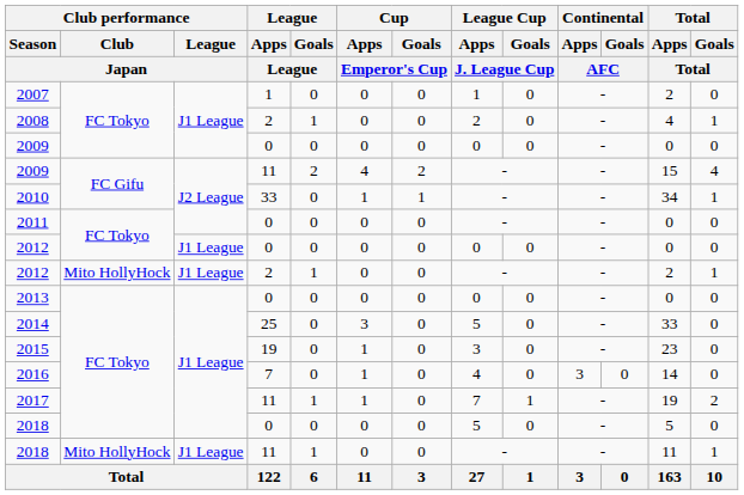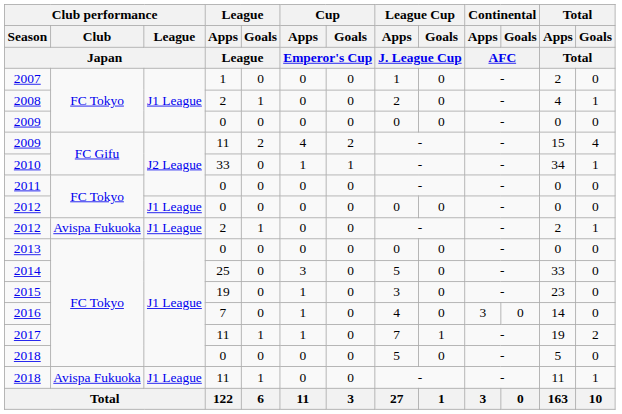 <table class="wikitable" style="text-align:center;">
 <tr>
 <th colspan=3>Club performance</th>
 <th colspan=2>League</th>
 <th colspan=2>Cup</th>
 <th colspan=2>League Cup</th>
 <th colspan=2>Continental</th>
 <th colspan=2>Total</th>
 </tr>
 <tr>
 <th>Season</th>
 <th>Club</th>
 <th>League</th>
 <th>Apps</th>
 <th>Goals</th>
 <th>Apps</th>
 <th>Goals</th>
 <th>Apps</th>
 <th>Goals</th>
 <th>Apps</th>
 <th>Goals</th>
 <th>Apps</th>
 <th>Goals</th>
 </tr>
 <tr>
 <th colspan=3>Japan</th>
 <th colspan=2>League</th>
 <th colspan=2><a href='#'>Emperor's Cup</a></th>
 <th colspan=2><a href='#'>J. League Cup</a></th>
 <th colspan=2><a href='#'>AFC</a></th>
 <th colspan=2>Total</th>
 </tr>
 <tr>
 <td><a href='#'>2007</a></td>
 <td rowspan="3"><a href='#'>FC Tokyo</a></td>
 <td rowspan="3"><a href='#'>J1 League</a></td>
 <td>1</td>
 <td>0</td>
 <td>0</td>
 <td>0</td>
 <td>1</td>
 <td>0</td>
 <td colspan="2">-</td>
 <td>2</td>
 <td>0</td>
 </tr>
 <tr>
 <td><a href='#'>2008</a></td>
 <td>2</td>
 <td>1</td>
 <td>0</td>
 <td>0</td>
 <td>2</td>
 <td>0</td>
 <td colspan="2">-</td>
 <td>4</td>
 <td>1</td>
 </tr>
 <tr>
 <td><a href='#'>2009</a></td>
 <td>0</td>
 <td>0</td>
 <td>0</td>
 <td>0</td>
 <td>0</td>
 <td>0</td>
 <td colspan="2">-</td>
 <td>0</td>
 <td>0</td>
 </tr>
 <tr>
 <td><a href='#'>2009</a></td>
 <td rowspan="2"><a href='#'>FC Gifu</a></td>
 <td rowspan="3"><a href='#'>J2 League</a></td>
 <td>11</td>
 <td>2</td>
 <td>4</td>
 <td>2</td>
 <td colspan="2">-</td>
 <td colspan="2">-</td>
 <td>15</td>
 <td>4</td>
 </tr>
 <tr>
 <td><a href='#'>2010</a></td>
 <td>33</td>
 <td>0</td>
 <td>1</td>
 <td>1</td>
 <td colspan="2">-</td>
 <td colspan="2">-</td>
 <td>34</td>
 <td>1</td>
 </tr>
 <tr>
 <td><a href='#'>2011</a></td>
 <td rowspan="2"><a href='#'>FC Tokyo</a></td>
 <td>0</td>
 <td>0</td>
 <td>0</td>
 <td>0</td>
 <td colspan="2">-</td>
 <td colspan="2">-</td>
 <td>0</td>
 <td>0</td>
 </tr>
 <tr>
 <td><a href='#'>2012</a></td>
 <td><a href='#'>J1 League</a></td>
 <td>0</td>
 <td>0</td>
 <td>0</td>
 <td>0</td>
 <td>0</td>
 <td>0</td>
 <td colspan="2">-</td>
 <td>0</td>
 <td>0</td>
 </tr>
 <tr>
 <td><a href='#'>2012</a></td>
-<td><a href='#'>Mito HollyHock</a></td>
+<td rowspan="1"><a href='#'>Avispa Fukuoka</a></td>
 <td><a href='#'>J1 League</a></td>
 <td>2</td>
 <td>1</td>
 <td>0</td>
 <td>0</td>
 <td colspan="2">-</td>
 <td colspan="2">-</td>
 <td>2</td>
 <td>1</td>
 </tr>
 <tr>
 <td><a href='#'>2013</a></td>
 <td rowspan="6"><a href='#'>FC Tokyo</a></td>
 <td rowspan="6"><a href='#'>J1 League</a></td>
 <td>0</td>
 <td>0</td>
 <td>0</td>
 <td>0</td>
 <td>0</td>
 <td>0</td>
 <td colspan="2">-</td>
 <td>0</td>
 <td>0</td>
 </tr>
 <tr>
 <td><a href='#'>2014</a></td>
 <td>25</td>
 <td>0</td>
 <td>3</td>
 <td>0</td>
 <td>5</td>
 <td>0</td>
 <td colspan="2">-</td>
 <td>33</td>
 <td>0</td>
 </tr>
 <tr>
 <td><a href='#'>2015</a></td>
 <td>19</td>
 <td>0</td>
 <td>1</td>
 <td>0</td>
 <td>3</td>
 <td>0</td>
 <td colspan="2">-</td>
 <td>23</td>
 <td>0</td>
 </tr>
 <tr>
 <td><a href='#'>2016</a></td>
 <td>7</td>
 <td>0</td>
 <td>1</td>
 <td>0</td>
 <td>4</td>
 <td>0</td>
 <td>3</td>
 <td>0</td>
 <td>14</td>
 <td>0</td>
 </tr>
 <tr>
 <td><a href='#'>2017</a></td>
 <td>11</td>
 <td>1</td>
 <td>1</td>
 <td>0</td>
 <td>7</td>
 <td>1</td>
 <td colspan="2">-</td>
 <td>19</td>
 <td>2</td>
 </tr>
 <tr>
 <td><a href='#'>2018</a></td>
 <td>0</td>
 <td>0</td>
 <td>0</td>
 <td>0</td>
 <td>5</td>
 <td>0</td>
 <td colspan="2">-</td>
 <td>5</td>
 <td>0</td>
 </tr>
 <tr>
 <td><a href='#'>2018</a></td>
-<td><a href='#'>Mito HollyHock</a></td>
+<td rowspan="1"><a href='#'>Avispa Fukuoka</a></td>
 <td><a href='#'>J1 League</a></td>
 <td>11</td>
 <td>1</td>
 <td>0</td>
 <td>0</td>
 <td colspan="2">-</td>
 <td colspan="2">-</td>
 <td>11</td>
 <td>1</td>
 </tr>
 <tr>
 <th colspan=3>Total</th>
 <th>122</th>
 <th>6</th>
 <th>11</th>
 <th>3</th>
 <th>27</th>
 <th>1</th>
 <th>3</th>
 <th>0</th>
 <th>163</th>
 <th>10</th>
 </tr>
 </table>
